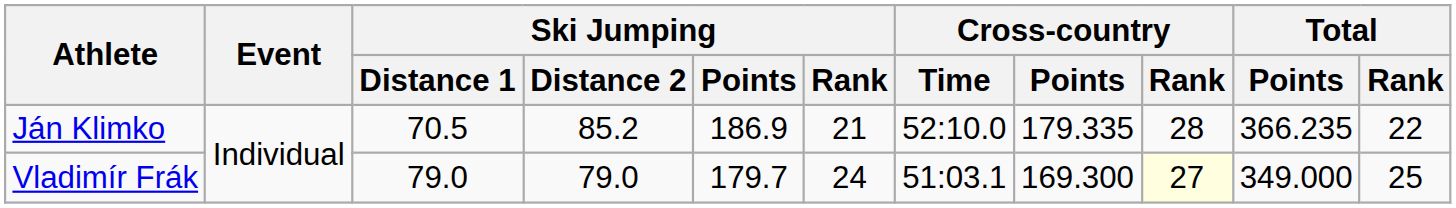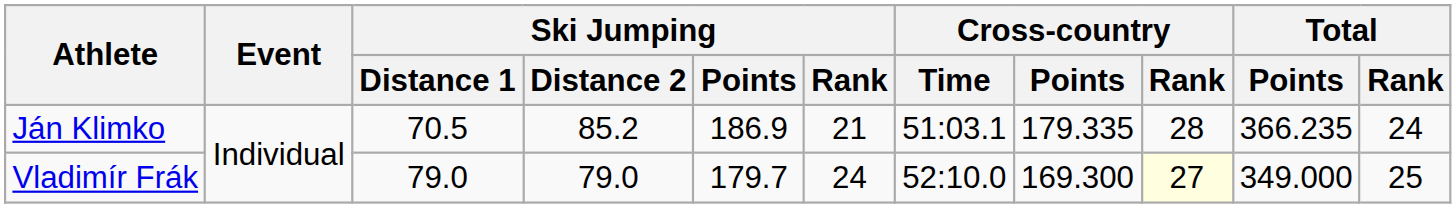 <table class="wikitable" style="font-size:90%">
 <tr>
 <th rowspan="2">Athlete</th>
 <th rowspan="2">Event</th>
 <th colspan="4">Ski Jumping</th>
 <th colspan="3">Cross-country</th>
 <th colspan="2">Total</th>
 </tr>
 <tr>
 <th>Distance 1</th>
 <th>Distance 2</th>
 <th>Points</th>
 <th>Rank</th>
 <th>Time</th>
 <th>Points</th>
 <th>Rank</th>
 <th>Points</th>
 <th>Rank</th>
 </tr>
 <tr>
 <td><a href='#'>Ján Klimko</a></td>
 <td rowspan="2">Individual</td>
 <td align="center">70.5</td>
 <td align="center">85.2</td>
 <td align="center">186.9</td>
 <td align="center">21</td>
-<td align="center">52:10.0</td>
+<td align="center">51:03.1</td>
 <td align="center">179.335</td>
 <td align="center">28</td>
 <td align="center">366.235</td>
-<td align="center">22</td>
+<td align="center">24</td>
 </tr>
 <tr>
 <td><a href='#'>Vladimír Frák</a></td>
 <td align="center">79.0</td>
 <td align="center">79.0</td>
 <td align="center">179.7</td>
 <td align="center">24</td>
-<td align="center">51:03.1</td>
+<td align="center">52:10.0</td>
 <td align="center">169.300</td>
 <td align="center" style="background: lightyellow;">27</td>
 <td align="center">349.000</td>
 <td align="center">25</td>
 </tr>
 </table>
